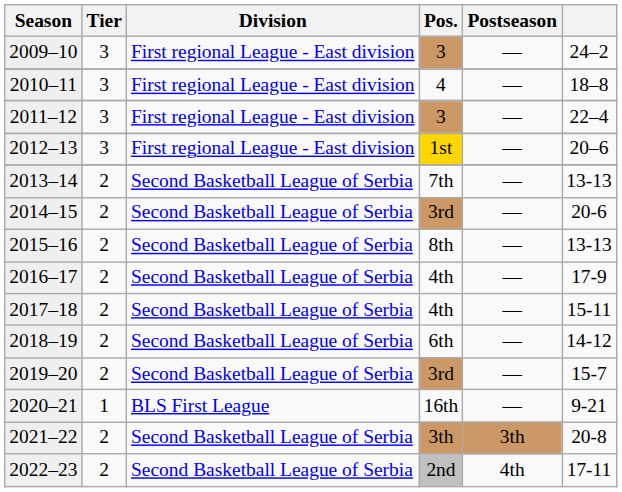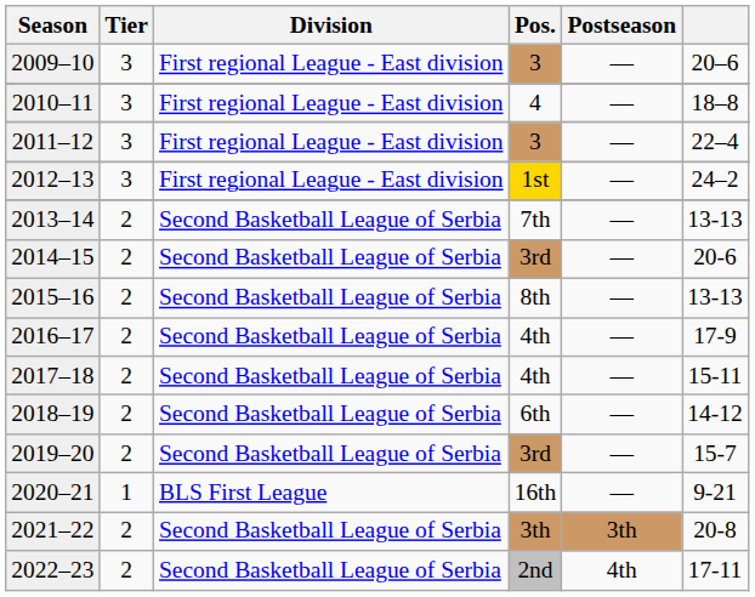 <table class="wikitable" style="font-size:85%; text-align:center">
 <tr>
 <th>Season</th>
 <th>Tier</th>
 <th>Division</th>
 <th>Pos.</th>
 <th>Postseason</th>
 <th></th>
 </tr>
 <tr>
 <td bgcolor=#efefef>2009–10</td>
 <td>3</td>
 <td align=left><a href='#'>First regional League - East division</a></td>
 <td bgcolor=#CC9966 align=center>3</td>
 <td>—</td>
-<td>24–2</td>
+<td>20–6</td>
 </tr>
 <tr>
 </tr>
 <tr>
 <td bgcolor=#efefef>2010–11</td>
 <td>3</td>
 <td align=left><a href='#'>First regional League - East division</a></td>
 <td>4</td>
 <td>—</td>
 <td>18–8</td>
 </tr>
 <tr>
 </tr>
 <tr>
 <td bgcolor=#efefef>2011–12</td>
 <td>3</td>
 <td align=left><a href='#'>First regional League - East division</a></td>
 <td bgcolor=#CC9966 align=center>3</td>
 <td>—</td>
 <td>22–4</td>
 </tr>
 <tr>
 </tr>
 <tr>
 <td bgcolor=#efefef>2012–13</td>
 <td>3</td>
 <td align=left><a href='#'>First regional League - East division</a></td>
 <td bgcolor=gold align=center>1st</td>
 <td>—</td>
-<td>20–6</td>
+<td>24–2</td>
 </tr>
 <tr>
 </tr>
 <tr>
 <td bgcolor=#efefef>2013–14</td>
 <td>2</td>
 <td align=left><a href='#'>Second Basketball League of Serbia</a></td>
 <td>7th</td>
 <td>—</td>
 <td>13-13</td>
 </tr>
 <tr>
 <td bgcolor=#efefef>2014–15</td>
 <td>2</td>
 <td align=left><a href='#'>Second Basketball League of Serbia</a></td>
 <td bgcolor=#CC9966 align=center>3rd</td>
 <td>—</td>
 <td>20-6</td>
 </tr>
 <tr>
 <td bgcolor=#efefef>2015–16</td>
 <td>2</td>
 <td align=left><a href='#'>Second Basketball League of Serbia</a></td>
 <td>8th</td>
 <td>—</td>
 <td>13-13</td>
 </tr>
 <tr>
 <td bgcolor=#efefef>2016–17</td>
 <td>2</td>
 <td align=left><a href='#'>Second Basketball League of Serbia</a></td>
 <td>4th</td>
 <td>—</td>
 <td>17-9</td>
 </tr>
 <tr>
 <td bgcolor=#efefef>2017–18</td>
 <td>2</td>
 <td align=left><a href='#'>Second Basketball League of Serbia</a></td>
 <td>4th</td>
 <td>—</td>
 <td>15-11</td>
 </tr>
 <tr>
 <td bgcolor=#efefef>2018–19</td>
 <td>2</td>
 <td align=left><a href='#'>Second Basketball League of Serbia</a></td>
 <td>6th</td>
 <td>—</td>
 <td>14-12</td>
 </tr>
 <tr>
 <td bgcolor=#efefef>2019–20</td>
 <td>2</td>
 <td align=left><a href='#'>Second Basketball League of Serbia</a></td>
 <td bgcolor=CC9966 align=center>3rd</td>
 <td>—</td>
 <td>15-7</td>
 </tr>
 <tr>
 <td bgcolor=#efefef>2020–21</td>
 <td>1</td>
 <td align=left><a href='#'>BLS First League</a></td>
 <td>16th</td>
 <td>—</td>
 <td>9-21</td>
 </tr>
 <tr>
 <td bgcolor=#efefef>2021–22</td>
 <td>2</td>
 <td align=left><a href='#'>Second Basketball League of Serbia</a></td>
 <td bgcolor=CC9966 align=center>3th</td>
 <td bgcolor=CC9966 align=center>3th</td>
 <td>20-8</td>
 </tr>
 <tr>
 <td bgcolor=#efefef>2022–23</td>
 <td>2</td>
 <td align=left><a href='#'>Second Basketball League of Serbia</a></td>
 <td bgcolor=silver align=center>2nd</td>
 <td>4th</td>
 <td>17-11</td>
 </tr>
 </table>
